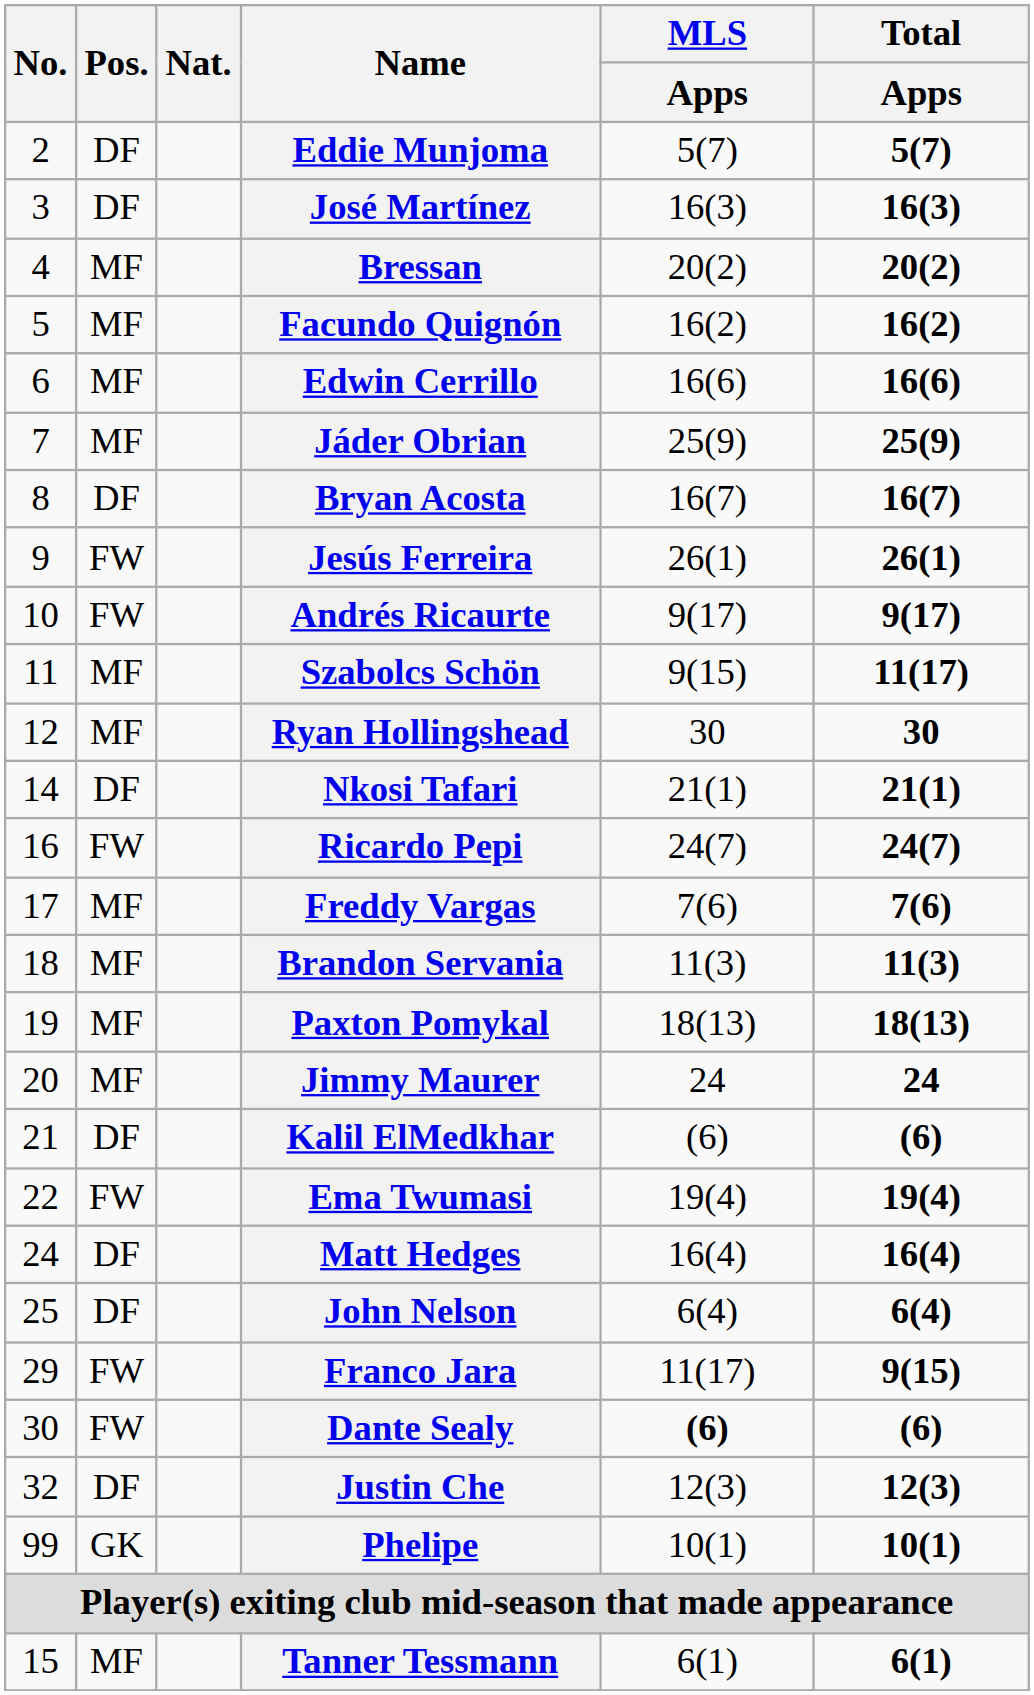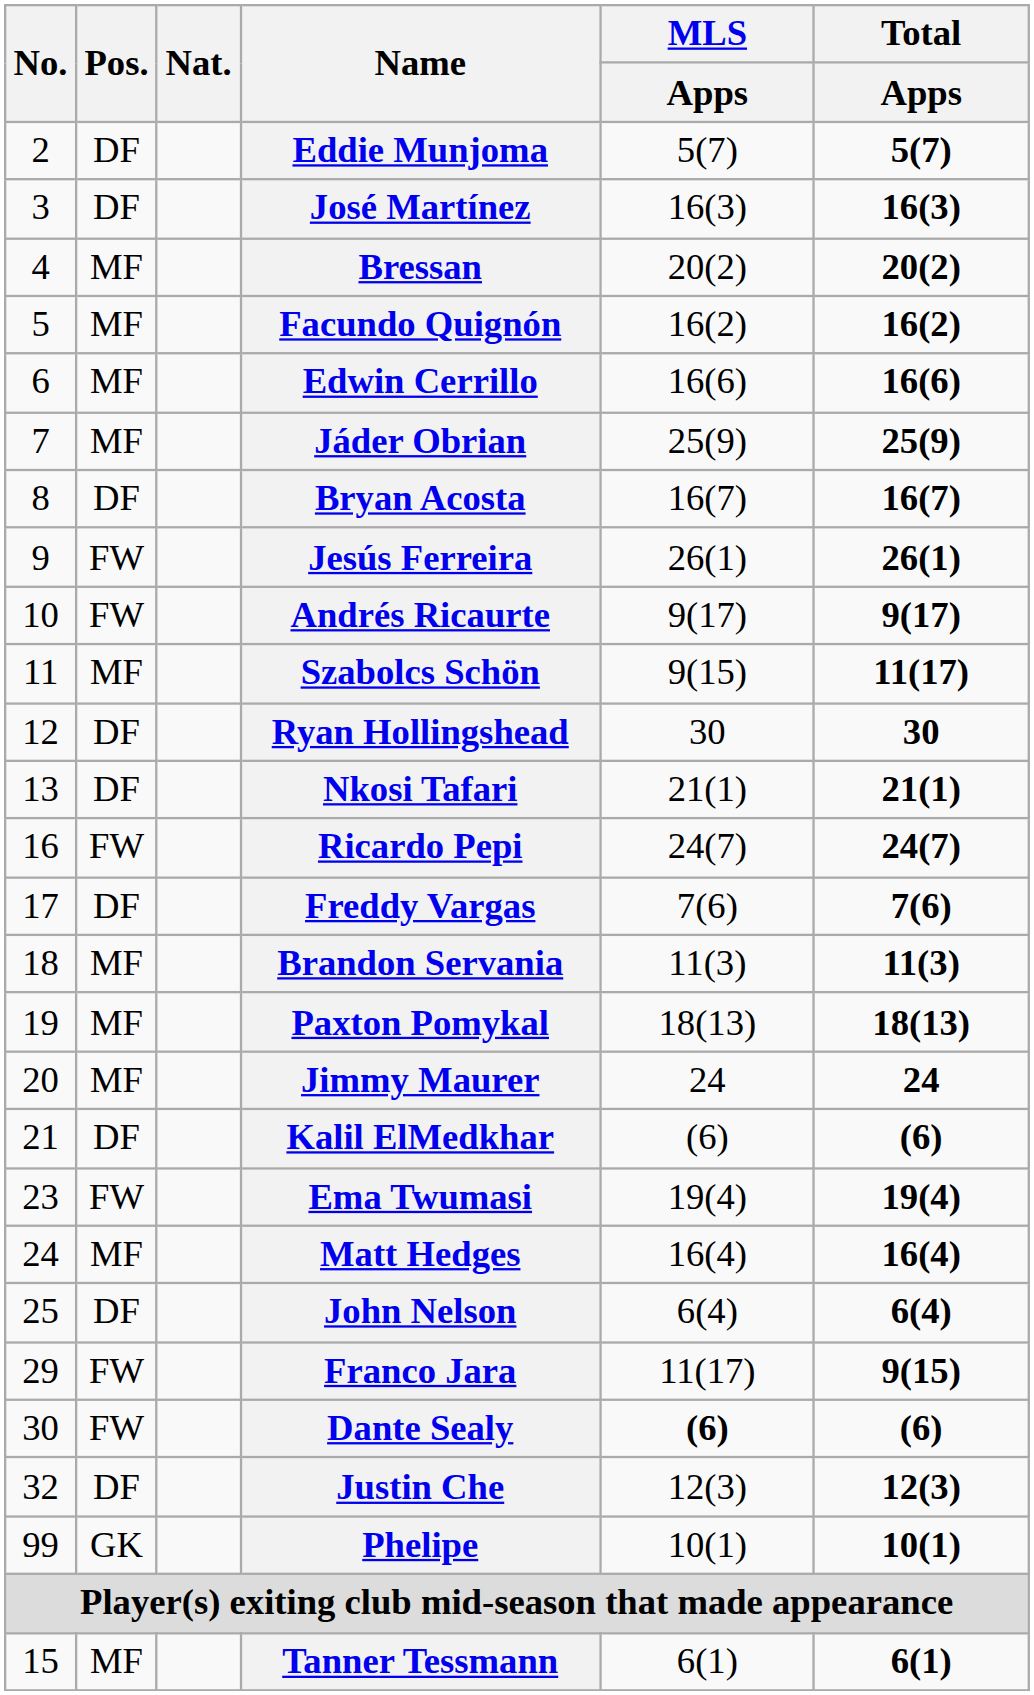 <table class="wikitable sortable" style="text-align:center">
 <tr>
 <th rowspan="2">No.</th>
 <th rowspan="2">Pos.</th>
 <th rowspan="2">Nat.</th>
 <th rowspan="2" style="width:150px;">Name</th>
 <th colspan="1" style="width:86px;"><a href='#'>MLS</a></th>
 <th colspan="1" style="width:86px;">Total</th>
 </tr>
 <tr>
 <th>Apps</th>
 <th>Apps</th>
 </tr>
 <tr>
 <td>2</td>
 <td>DF</td>
 <td></td>
 <th scope="row"><a href='#'>Eddie Munjoma</a></th>
 <td>5(7)</td>
 <td><strong>5(7)</strong></td>
 </tr>
 <tr>
 <td>3</td>
 <td>DF</td>
 <td></td>
 <th scope="row"><a href='#'>José Martínez</a></th>
 <td>16(3)</td>
 <td><strong>16(3)</strong></td>
 </tr>
 <tr>
 <td>4</td>
 <td>MF</td>
 <td></td>
 <th scope="row"><a href='#'>Bressan</a></th>
 <td>20(2)</td>
 <td><strong>20(2)</strong></td>
 </tr>
 <tr>
 <td>5</td>
 <td>MF</td>
 <td></td>
 <th scope="row"><a href='#'>Facundo Quignón</a></th>
 <td>16(2)</td>
 <td><strong>16(2)</strong></td>
 </tr>
 <tr>
 <td>6</td>
 <td>MF</td>
 <td></td>
 <th scope="row"><a href='#'>Edwin Cerrillo</a></th>
 <td>16(6)</td>
 <td><strong>16(6)</strong></td>
 </tr>
 <tr>
 <td>7</td>
 <td>MF</td>
 <td></td>
 <th scope="row"><a href='#'>Jáder Obrian</a></th>
 <td>25(9)</td>
 <td><strong>25(9)</strong></td>
 </tr>
 <tr>
 <td>8</td>
 <td>DF</td>
 <td></td>
 <th scope="row"><a href='#'>Bryan Acosta</a></th>
 <td>16(7)</td>
 <td><strong>16(7)</strong></td>
 </tr>
 <tr>
 <td>9</td>
 <td>FW</td>
 <td></td>
 <th scope="row"><a href='#'>Jesús Ferreira</a></th>
 <td>26(1)</td>
 <td><strong>26(1)</strong></td>
 </tr>
 <tr>
 <td>10</td>
 <td>FW</td>
 <td></td>
 <th scope="row"><a href='#'>Andrés Ricaurte</a></th>
 <td>9(17)</td>
 <td><strong>9(17)</strong></td>
 </tr>
 <tr>
 <td>11</td>
 <td>MF</td>
 <td></td>
 <th scope="row"><a href='#'>Szabolcs Schön</a></th>
 <td>9(15)</td>
 <td><strong>11(17)</strong></td>
 </tr>
 <tr>
 <td>12</td>
-<td>MF</td>
+<td>DF</td>
 <td></td>
 <th scope="row"><a href='#'>Ryan Hollingshead</a></th>
 <td>30</td>
 <td><strong>30</strong></td>
 </tr>
 <tr>
-<td>14</td>
+<td>13</td>
 <td>DF</td>
 <td></td>
 <th scope="row"><a href='#'>Nkosi Tafari</a></th>
 <td>21(1)</td>
 <td><strong>21(1)</strong></td>
 </tr>
 <tr>
 <td>16</td>
 <td>FW</td>
 <td></td>
 <th scope="row"><a href='#'>Ricardo Pepi</a></th>
 <td>24(7)</td>
 <td><strong>24(7)</strong></td>
 </tr>
 <tr>
 <td>17</td>
-<td>MF</td>
+<td>DF</td>
 <td></td>
 <th scope="row"><a href='#'>Freddy Vargas</a></th>
 <td>7(6)</td>
 <td><strong>7(6)</strong></td>
 </tr>
 <tr>
 <td>18</td>
 <td>MF</td>
 <td></td>
 <th scope="row"><a href='#'>Brandon Servania</a></th>
 <td>11(3)</td>
 <td><strong>11(3)</strong></td>
 </tr>
 <tr>
 <td>19</td>
 <td>MF</td>
 <td></td>
 <th scope="row"><a href='#'>Paxton Pomykal</a></th>
 <td>18(13)</td>
 <td><strong>18(13)</strong></td>
 </tr>
 <tr>
 <td>20</td>
 <td>MF</td>
 <td></td>
 <th scope="row"><a href='#'>Jimmy Maurer</a></th>
 <td>24</td>
 <td><strong>24</strong></td>
 </tr>
 <tr>
 <td>21</td>
 <td>DF</td>
 <td></td>
 <th scope="row"><a href='#'>Kalil ElMedkhar</a></th>
 <td>(6)</td>
 <td><strong>(6)</strong></td>
 </tr>
 <tr>
-<td>22</td>
+<td>23</td>
 <td>FW</td>
 <td></td>
 <th scope="row"><a href='#'>Ema Twumasi</a></th>
 <td>19(4)</td>
 <td><strong>19(4)</strong></td>
 </tr>
 <tr>
 <td>24</td>
-<td>DF</td>
+<td>MF</td>
 <td></td>
 <th scope="row"><a href='#'>Matt Hedges</a></th>
 <td>16(4)</td>
 <td><strong>16(4)</strong></td>
 </tr>
 <tr>
 <td>25</td>
 <td>DF</td>
 <td></td>
 <th scope="row"><a href='#'>John Nelson</a></th>
 <td>6(4)</td>
 <td><strong>6(4)</strong></td>
 </tr>
 <tr>
 <td>29</td>
 <td>FW</td>
 <td></td>
 <th scope="row"><a href='#'>Franco Jara</a></th>
 <td>11(17)</td>
 <td><strong>9(15)</strong></td>
 </tr>
 <tr>
 <td>30</td>
 <td>FW</td>
 <td></td>
 <th scope="row"><a href='#'>Dante Sealy</a></th>
 <td><strong>(6)</strong></td>
 <td><strong>(6)</strong></td>
 </tr>
 <tr>
 <td>32</td>
 <td>DF</td>
 <td></td>
 <th scope="row"><a href='#'>Justin Che</a></th>
 <td>12(3)</td>
 <td><strong>12(3)</strong></td>
 </tr>
 <tr>
 <td>99</td>
 <td>GK</td>
 <td></td>
 <th scope="row"><a href='#'>Phelipe</a></th>
 <td>10(1)</td>
 <td><strong>10(1)</strong></td>
 </tr>
 <tr>
 <th colspan=7 style=background:#dcdcdc; text-align:center>Player(s) exiting club mid-season that made appearance</th>
 </tr>
 <tr>
 <td>15</td>
 <td>MF</td>
 <td></td>
 <th scope="row"><a href='#'>Tanner Tessmann</a></th>
 <td>6(1)</td>
 <td><strong>6(1)</strong></td>
 </tr>
 <tr>
 </tr>
 </table>
